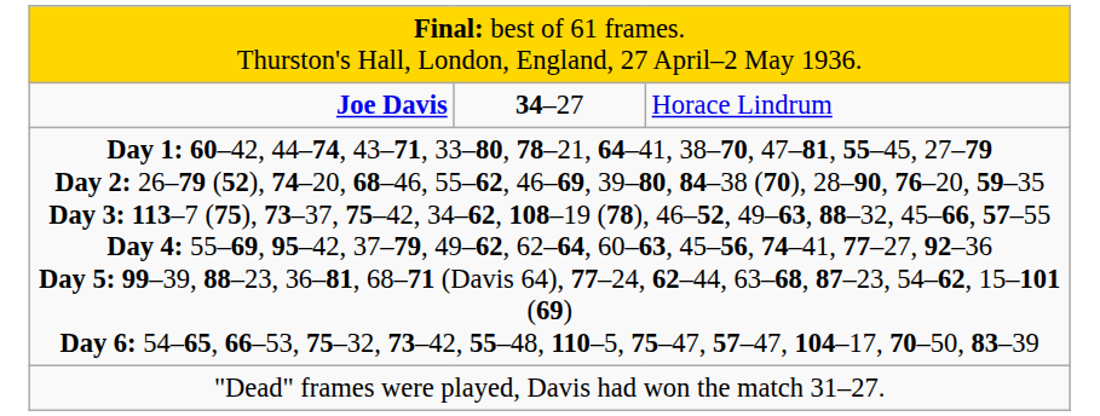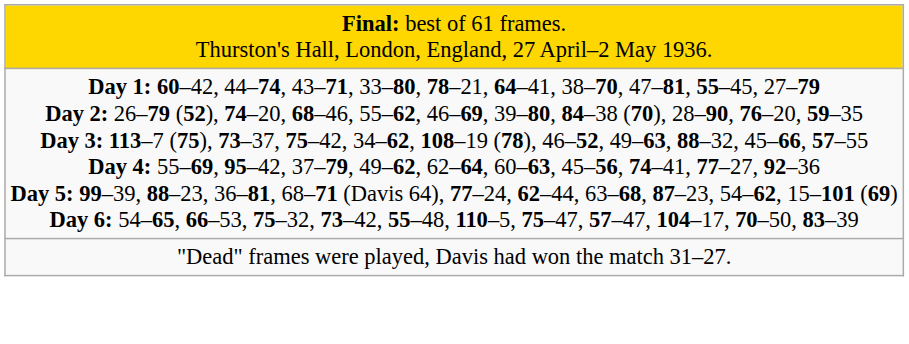 <table class="wikitable" style="font-size: 95%; margin: 1em auto 1em auto;">
 <tr>
 <td colspan="3" align="center" bgcolor="#ffd700"><strong>Final:</strong> best of 61 frames.<br>Thurston's Hall, London, England, 27 April–2 May 1936.</td>
-</tr>
-<tr>
-<td width="230" align="right"><strong><a href='#'>Joe Davis</a></strong><br></td>
-<td width="100" align="center"><strong>34</strong>–27</td>
-<td width="230"><a href='#'>Horace Lindrum</a><br></td>
 </tr>
 <tr>
 <td colspan="3" align="center" style="font-size: 100%"><strong>Day 1:</strong> <strong>60</strong>–42, 44–<strong>74</strong>, 43–<strong>71</strong>, 33–<strong>80</strong>, <strong>78</strong>–21, <strong>64</strong>–41, 38–<strong>70</strong>, 47–<strong>81</strong>, <strong>55</strong>–45, 27–<strong>79</strong><br><strong>Day 2:</strong> 26–<strong>79</strong> (<strong>52</strong>), <strong>74</strong>–20, <strong>68</strong>–46, 55–<strong>62</strong>, 46–<strong>69</strong>, 39–<strong>80</strong>, <strong>84</strong>–38 (<strong>70</strong>), 28–<strong>90</strong>, <strong>76</strong>–20, <strong>59</strong>–35<br><strong>Day 3:</strong> <strong>113</strong>–7 (<strong>75</strong>), <strong>73</strong>–37, <strong>75</strong>–42, 34–<strong>62</strong>, <strong>108</strong>–19 (<strong>78</strong>), 46–<strong>52</strong>, 49–<strong>63</strong>, <strong>88</strong>–32, 45–<strong>66</strong>, <strong>57</strong>–55<br><strong>Day 4:</strong> 55–<strong>69</strong>, <strong>95</strong>–42, 37–<strong>79</strong>, 49–<strong>62</strong>, 62–<strong>64</strong>, 60–<strong>63</strong>, 45–<strong>56</strong>, <strong>74</strong>–41, <strong>77</strong>–27, <strong>92</strong>–36<br><strong>Day 5:</strong> <strong>99</strong>–39, <strong>88</strong>–23, 36–<strong>81</strong>, 68–<strong>71</strong> (Davis 64), <strong>77</strong>–24, <strong>62</strong>–44, 63–<strong>68</strong>, <strong>87</strong>–23, 54–<strong>62</strong>, 15–<strong>101</strong> (<strong>69</strong>)<br><strong>Day 6:</strong> 54–<strong>65</strong>, <strong>66</strong>–53, <strong>75</strong>–32, <strong>73</strong>–42, <strong>55</strong>–48, <strong>110</strong>–5, <strong>75</strong>–47, <strong>57</strong>–47, <strong>104</strong>–17, <strong>70</strong>–50, <strong>83</strong>–39</td>
 </tr>
 <tr>
 <td colspan="3" align="center">"Dead" frames were played, Davis had won the match 31–27.</td>
 </tr>
 </table>
